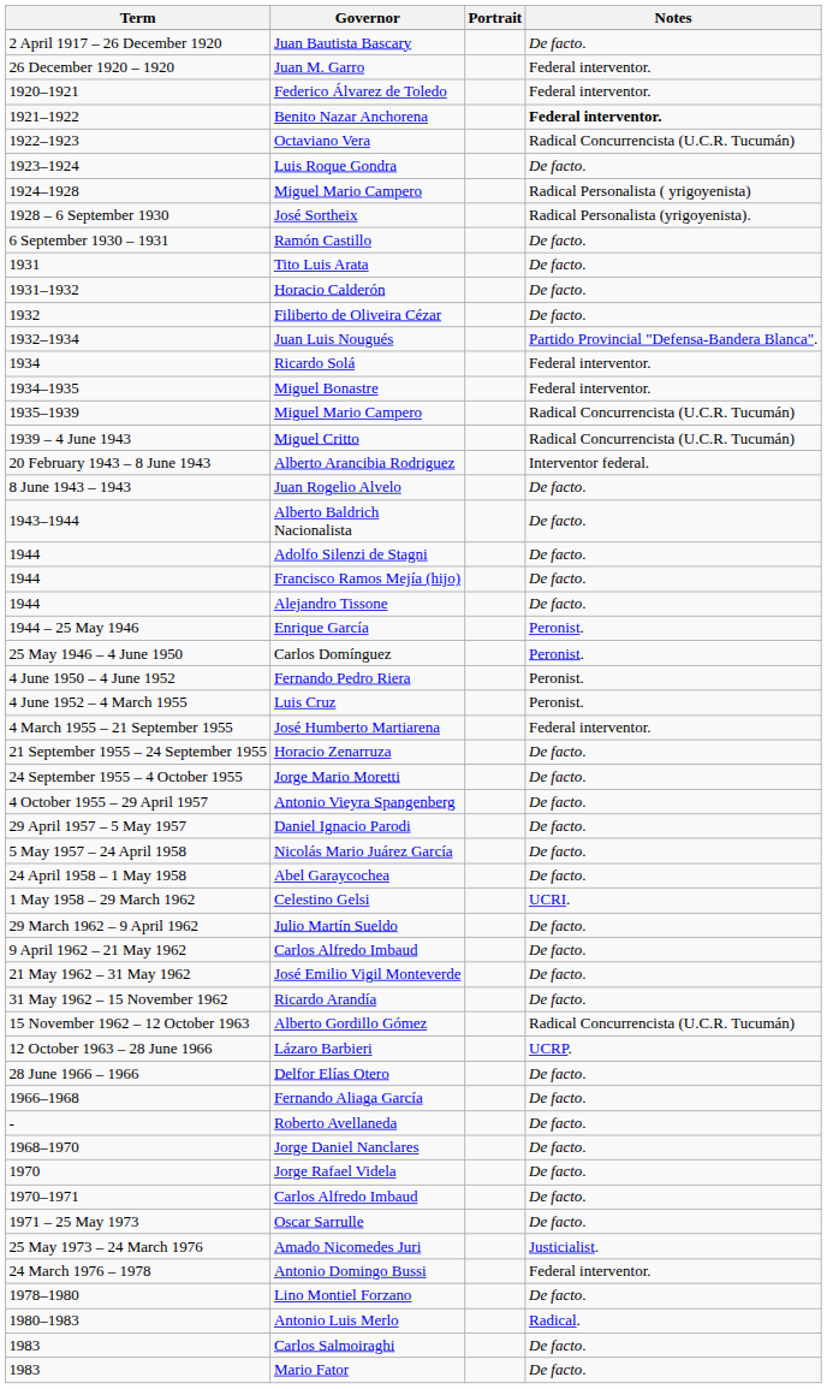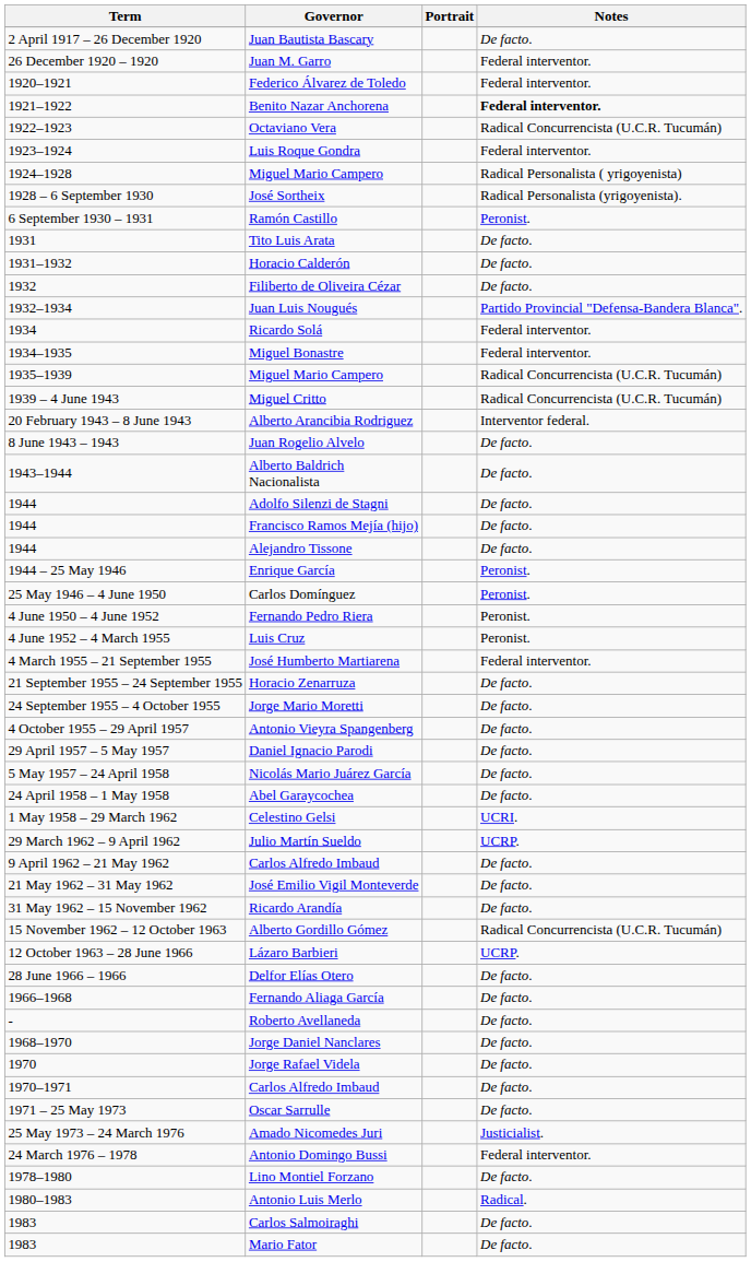 <table class="wikitable sortable">
 <tr>
 <th>Term</th>
 <th>Governor</th>
 <th>Portrait</th>
 <th>Notes</th>
 </tr>
 <tr>
 </tr>
 <tr>
 <td>2 April 1917 – 26 December 1920</td>
 <td><a href='#'>Juan Bautista Bascary</a></td>
 <td></td>
 <td><em>De facto</em>.</td>
 </tr>
 <tr>
 <td>26 December 1920 – 1920</td>
 <td><a href='#'>Juan M. Garro</a></td>
 <td></td>
 <td>Federal interventor.</td>
 </tr>
 <tr>
 <td>1920–1921</td>
 <td><a href='#'>Federico Álvarez de Toledo</a></td>
 <td></td>
 <td>Federal interventor.</td>
 </tr>
 <tr>
 <td>1921–1922</td>
 <td><a href='#'>Benito Nazar Anchorena</a></td>
 <td></td>
 <td><strong>Federal interventor.</strong></td>
 </tr>
 <tr>
 <td>1922–1923</td>
 <td><a href='#'>Octaviano Vera</a></td>
 <td></td>
 <td>Radical Concurrencista (U.C.R. Tucumán)</td>
 </tr>
 <tr>
 <td>1923–1924</td>
 <td><a href='#'>Luis Roque Gondra</a></td>
 <td></td>
-<td><em>De facto</em>.</td>
+<td>Federal interventor.</td>
 </tr>
 <tr>
 <td>1924–1928</td>
 <td><a href='#'>Miguel Mario Campero</a></td>
 <td></td>
 <td>Radical Personalista ( yrigoyenista)</td>
 </tr>
 <tr>
 <td>1928 – 6 September 1930</td>
 <td><a href='#'>José Sortheix</a></td>
 <td></td>
 <td>Radical Personalista (yrigoyenista).</td>
 </tr>
 <tr>
 <td>6 September 1930 – 1931</td>
 <td><a href='#'>Ramón Castillo</a></td>
 <td></td>
-<td><em>De facto</em>.</td>
+<td><a href='#'>Peronist</a>.</td>
 </tr>
 <tr>
 <td>1931</td>
 <td><a href='#'>Tito Luis Arata</a></td>
 <td></td>
 <td><em>De facto</em>.</td>
 </tr>
 <tr>
 <td>1931–1932</td>
 <td><a href='#'>Horacio Calderón</a></td>
 <td></td>
 <td><em>De facto</em>.</td>
 </tr>
 <tr>
 <td>1932</td>
 <td><a href='#'>Filiberto de Oliveira Cézar</a></td>
 <td></td>
 <td><em>De facto</em>.</td>
 </tr>
 <tr>
 <td>1932–1934</td>
 <td><a href='#'>Juan Luis Nougués</a></td>
 <td></td>
 <td><a href='#'>Partido Provincial "Defensa-Bandera Blanca"</a>.</td>
 </tr>
 <tr>
 <td>1934</td>
 <td><a href='#'>Ricardo Solá</a></td>
 <td></td>
 <td>Federal interventor.</td>
 </tr>
 <tr>
 <td>1934–1935</td>
 <td><a href='#'>Miguel Bonastre</a></td>
 <td></td>
 <td>Federal interventor.</td>
 </tr>
 <tr>
 <td>1935–1939</td>
 <td><a href='#'>Miguel Mario Campero</a></td>
 <td></td>
 <td>Radical Concurrencista (U.C.R. Tucumán)</td>
 </tr>
 <tr>
 <td>1939 – 4 June 1943</td>
 <td><a href='#'>Miguel Critto</a></td>
 <td></td>
 <td>Radical Concurrencista (U.C.R. Tucumán)</td>
 </tr>
 <tr>
 <td>20 February 1943 – 8 June 1943</td>
 <td><a href='#'>Alberto Arancibia Rodriguez</a></td>
 <td></td>
 <td>Interventor federal.</td>
 </tr>
 <tr>
 <td>8 June 1943 – 1943</td>
 <td><a href='#'>Juan Rogelio Alvelo</a></td>
 <td></td>
 <td><em>De facto</em>.</td>
 </tr>
 <tr>
 <td>1943–1944</td>
 <td><a href='#'>Alberto Baldrich</a><br>Nacionalista</td>
 <td></td>
 <td><em>De facto</em>.</td>
 </tr>
 <tr>
 <td>1944</td>
 <td><a href='#'>Adolfo Silenzi de Stagni</a></td>
 <td></td>
 <td><em>De facto</em>.</td>
 </tr>
 <tr>
 <td>1944</td>
 <td><a href='#'>Francisco Ramos Mejía (hijo)</a></td>
 <td></td>
 <td><em>De facto</em>.</td>
 </tr>
 <tr>
 <td>1944</td>
 <td><a href='#'>Alejandro Tissone</a></td>
 <td></td>
 <td><em>De facto</em>.</td>
 </tr>
 <tr>
 <td>1944 – 25 May 1946</td>
 <td><a href='#'>Enrique García</a></td>
 <td></td>
 <td><a href='#'>Peronist</a>.</td>
 </tr>
 <tr>
 <td>25 May 1946 – 4 June 1950</td>
 <td>Carlos Domínguez</td>
 <td></td>
 <td><a href='#'>Peronist</a>.</td>
 </tr>
 <tr>
 <td>4 June 1950 – 4 June 1952</td>
 <td><a href='#'>Fernando Pedro Riera</a></td>
 <td></td>
 <td>Peronist.</td>
 </tr>
 <tr>
 <td>4 June 1952 – 4 March 1955</td>
 <td><a href='#'>Luis Cruz</a></td>
 <td></td>
 <td>Peronist.</td>
 </tr>
 <tr>
 <td>4 March 1955 – 21 September 1955</td>
 <td><a href='#'>José Humberto Martiarena</a></td>
 <td></td>
 <td>Federal interventor.</td>
 </tr>
 <tr>
 <td>21 September 1955 – 24 September 1955</td>
 <td><a href='#'>Horacio Zenarruza</a></td>
 <td></td>
 <td><em>De facto</em>.</td>
 </tr>
 <tr>
 <td>24 September 1955 – 4  October 1955</td>
 <td><a href='#'>Jorge Mario Moretti</a></td>
 <td></td>
 <td><em>De facto</em>.</td>
 </tr>
 <tr>
 <td>4  October 1955 – 29 April 1957</td>
 <td><a href='#'>Antonio Vieyra Spangenberg</a></td>
 <td></td>
 <td><em>De facto</em>.</td>
 </tr>
 <tr>
 <td>29 April 1957 – 5 May 1957</td>
 <td><a href='#'>Daniel Ignacio Parodi</a></td>
 <td></td>
 <td><em>De facto</em>.</td>
 </tr>
 <tr>
 <td>5 May 1957 – 24 April 1958</td>
 <td><a href='#'>Nicolás Mario Juárez García</a></td>
 <td></td>
 <td><em>De facto</em>.</td>
 </tr>
 <tr>
 <td>24 April 1958 – 1 May 1958</td>
 <td><a href='#'>Abel Garaycochea</a></td>
 <td></td>
 <td><em>De facto</em>.</td>
 </tr>
 <tr>
 <td>1 May 1958 – 29 March 1962</td>
 <td><a href='#'>Celestino Gelsi</a></td>
 <td></td>
 <td><a href='#'>UCRI</a>.</td>
 </tr>
 <tr>
 <td>29 March 1962 – 9 April 1962</td>
 <td><a href='#'>Julio Martín Sueldo</a></td>
 <td></td>
-<td><em>De facto</em>.</td>
+<td><a href='#'>UCRP</a>.</td>
 </tr>
 <tr>
 <td>9 April 1962 – 21 May 1962</td>
 <td><a href='#'>Carlos Alfredo Imbaud</a></td>
 <td></td>
 <td><em>De facto</em>.</td>
 </tr>
 <tr>
 <td>21 May 1962 – 31 May 1962</td>
 <td><a href='#'>José Emilio Vigil Monteverde</a></td>
 <td></td>
 <td><em>De facto</em>.</td>
 </tr>
 <tr>
 <td>31 May 1962 – 15 November 1962</td>
 <td><a href='#'>Ricardo Arandía</a></td>
 <td></td>
 <td><em>De facto</em>.</td>
 </tr>
 <tr>
 <td>15 November 1962 – 12  October 1963</td>
 <td><a href='#'>Alberto Gordillo Gómez</a></td>
 <td></td>
 <td>Radical Concurrencista (U.C.R. Tucumán)</td>
 </tr>
 <tr>
 <td>12  October 1963 – 28 June 1966</td>
 <td><a href='#'>Lázaro Barbieri</a></td>
 <td></td>
 <td><a href='#'>UCRP</a>.</td>
 </tr>
 <tr>
 <td>28 June 1966 – 1966</td>
 <td><a href='#'>Delfor Elías Otero</a></td>
 <td></td>
 <td><em>De facto</em>.</td>
 </tr>
 <tr>
 <td>1966–1968</td>
 <td><a href='#'>Fernando Aliaga García</a></td>
 <td></td>
 <td><em>De facto</em>.</td>
 </tr>
 <tr>
 <td>-</td>
 <td><a href='#'>Roberto Avellaneda</a></td>
 <td></td>
 <td><em>De facto</em>.</td>
 </tr>
 <tr>
 <td>1968–1970</td>
 <td><a href='#'>Jorge Daniel Nanclares</a></td>
 <td></td>
 <td><em>De facto</em>.</td>
 </tr>
 <tr>
 <td>1970</td>
 <td><a href='#'>Jorge Rafael Videla</a></td>
 <td></td>
 <td><em>De facto</em>.</td>
 </tr>
 <tr>
 <td>1970–1971</td>
 <td><a href='#'>Carlos Alfredo Imbaud</a></td>
 <td></td>
 <td><em>De facto</em>.</td>
 </tr>
 <tr>
 <td>1971 – 25 May 1973</td>
 <td><a href='#'>Oscar Sarrulle</a></td>
 <td></td>
 <td><em>De facto</em>.</td>
 </tr>
 <tr>
 <td>25 May 1973 – 24 March 1976</td>
 <td><a href='#'>Amado Nicomedes Juri</a></td>
 <td></td>
 <td><a href='#'>Justicialist</a>.</td>
 </tr>
 <tr>
 <td>24 March 1976 – 1978</td>
 <td><a href='#'>Antonio Domingo Bussi</a></td>
 <td></td>
 <td>Federal interventor.</td>
 </tr>
 <tr>
 <td>1978–1980</td>
 <td><a href='#'>Lino Montiel Forzano</a></td>
 <td></td>
 <td><em>De facto</em>.</td>
 </tr>
 <tr>
 <td>1980–1983</td>
 <td><a href='#'>Antonio Luis Merlo</a></td>
 <td></td>
 <td><a href='#'>Radical</a>.</td>
 </tr>
 <tr>
 <td>1983</td>
 <td><a href='#'>Carlos Salmoiraghi</a></td>
 <td></td>
 <td><em>De facto</em>.</td>
 </tr>
 <tr>
 <td>1983</td>
 <td><a href='#'>Mario Fator</a></td>
 <td></td>
 <td><em>De facto</em>.</td>
 </tr>
 </table>
